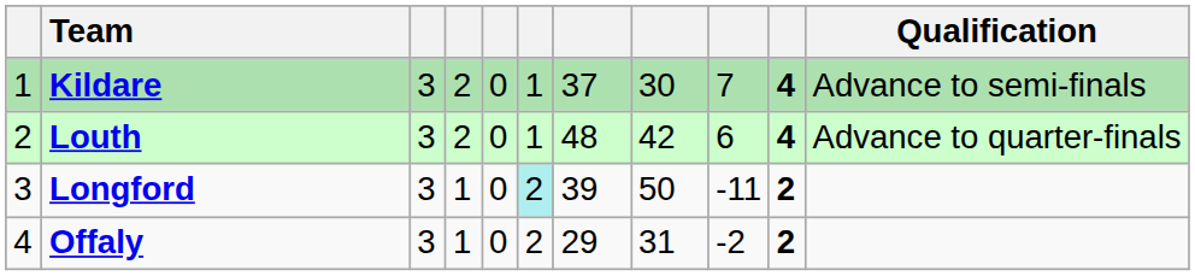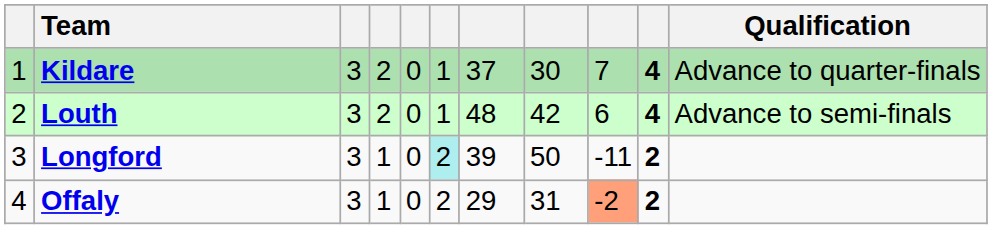 <table class="wikitable">
 <tr>
 <th width="10"></th>
 <th width="170" style="text-align:left;">Team</th>
 <th width="10"></th>
 <th width="10"></th>
 <th width="10"></th>
 <th width="10"></th>
 <th width="30"></th>
 <th width="30"></th>
 <th width="10"></th>
 <th width="10"></th>
 <th>Qualification</th>
 </tr>
 <tr style="background:#ace1af">
 <td>1</td>
 <td align="left"><strong> <a href='#'>Kildare</a></strong></td>
 <td>3</td>
 <td>2</td>
 <td>0</td>
 <td>1</td>
 <td>37</td>
 <td>30</td>
 <td>7</td>
 <td><strong>4</strong></td>
-<td>Advance to semi-finals</td>
+<td>Advance to quarter-finals</td>
 </tr>
 <tr style="background:#ccffcc">
 <td>2</td>
 <td align="left"><strong> <a href='#'>Louth</a></strong></td>
 <td>3</td>
 <td>2</td>
 <td>0</td>
 <td>1</td>
 <td>48</td>
 <td>42</td>
 <td>6</td>
 <td><strong>4</strong></td>
-<td>Advance to quarter-finals</td>
+<td>Advance to semi-finals</td>
 </tr>
 <tr>
 <td>3</td>
 <td align="left"><strong> <a href='#'>Longford</a></strong></td>
 <td>3</td>
 <td>1</td>
 <td>0</td>
 <td style="background: paleturquoise;">2</td>
 <td>39</td>
 <td>50</td>
 <td>-11</td>
 <td><strong>2</strong></td>
 <td></td>
 </tr>
 <tr>
 <td>4</td>
 <td align="left"><strong> <a href='#'>Offaly</a></strong></td>
 <td>3</td>
 <td>1</td>
 <td>0</td>
 <td>2</td>
 <td>29</td>
 <td>31</td>
-<td>-2</td>
+<td style="background: lightsalmon;">-2</td>
 <td><strong>2</strong></td>
 <td></td>
 </tr>
 </table>
